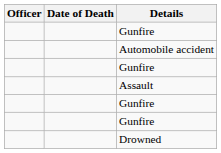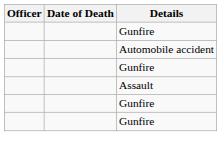 <table class="wikitable">
 <tr>
 <th>Officer</th>
 <th>Date of Death</th>
 <th>Details</th>
 </tr>
 <tr>
 <td></td>
 <td></td>
 <td>Gunfire</td>
 </tr>
 <tr>
 <td></td>
 <td></td>
 <td>Automobile accident</td>
 </tr>
 <tr>
 <td></td>
 <td></td>
 <td>Gunfire</td>
 </tr>
 <tr>
 <td></td>
 <td></td>
 <td>Assault</td>
 </tr>
 <tr>
 <td></td>
 <td></td>
 <td>Gunfire</td>
 </tr>
 <tr>
 <td></td>
 <td></td>
 <td>Gunfire</td>
 </tr>
-<tr>
-<td></td>
-<td></td>
-<td>Drowned</td>
-</tr>
 </table>
